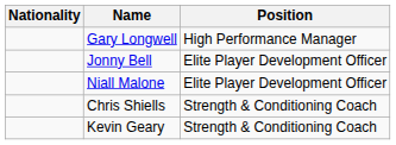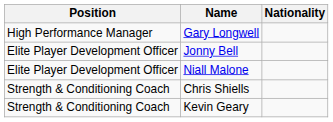 <table class="wikitable">
 <tr>
+<th>Position</th>
+<th>Name</th>
 <th>Nationality</th>
-<th>Name</th>
-<th>Position</th>
 </tr>
 <tr>
+<td>High Performance Manager</td>
+<td><a href='#'>Gary Longwell</a></td>
 <td></td>
-<td><a href='#'>Gary Longwell</a></td>
-<td>High Performance Manager</td>
 </tr>
 <tr>
+<td>Elite Player Development Officer</td>
+<td><a href='#'>Jonny Bell</a></td>
 <td></td>
-<td><a href='#'>Jonny Bell</a></td>
-<td>Elite Player Development Officer</td>
 </tr>
 <tr>
+<td>Elite Player Development Officer</td>
+<td><a href='#'>Niall Malone</a></td>
 <td></td>
-<td><a href='#'>Niall Malone</a></td>
-<td>Elite Player Development Officer</td>
 </tr>
 <tr>
+<td>Strength & Conditioning Coach</td>
+<td>Chris Shiells</td>
 <td></td>
-<td>Chris Shiells</td>
-<td>Strength & Conditioning Coach</td>
 </tr>
 <tr>
+<td>Strength & Conditioning Coach</td>
+<td>Kevin Geary</td>
 <td></td>
-<td>Kevin Geary</td>
-<td>Strength & Conditioning Coach</td>
 </tr>
 </table>
